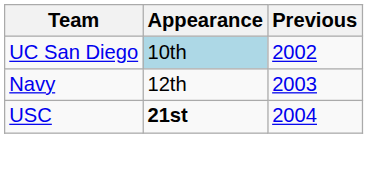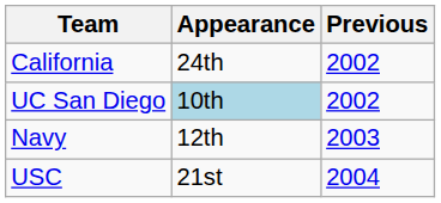 <table class="wikitable sortable">
 <tr>
 <th>Team</th>
 <th>Appearance</th>
 <th>Previous</th>
+</tr>
+<tr>
+<td><a href='#'>California</a></td>
+<td>24th</td>
+<td><a href='#'>2002</a></td>
 </tr>
 <tr>
 <td><a href='#'>UC San Diego</a></td>
 <td style="background: lightblue;">10th</td>
 <td><a href='#'>2002</a></td>
 </tr>
 <tr>
 <td><a href='#'>Navy</a></td>
 <td>12th</td>
 <td><a href='#'>2003</a></td>
 </tr>
 <tr>
 <td><a href='#'>USC</a></td>
-<td><strong>21st</strong></td>
+<td>21st</td>
 <td><a href='#'>2004</a></td>
 </tr>
 </table>
